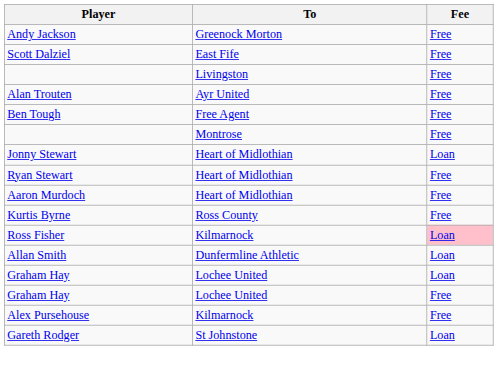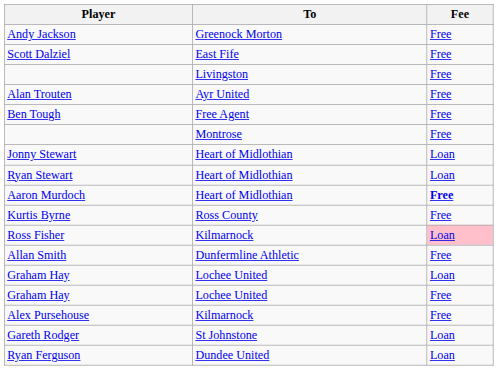 <table class="wikitable" style="text-align:center; font-size:95%;width:98%; text-align:left">
 <tr>
 <th>Player</th>
 <th>To</th>
 <th>Fee</th>
 </tr>
 <tr>
 <td> <a href='#'>Andy Jackson</a></td>
 <td> <a href='#'>Greenock Morton</a></td>
 <td><a href='#'>Free</a></td>
 </tr>
 <tr>
 <td> <a href='#'>Scott Dalziel</a></td>
 <td> <a href='#'>East Fife</a></td>
 <td><a href='#'>Free</a></td>
 </tr>
 <tr>
 <td> </td>
 <td> <a href='#'>Livingston</a></td>
 <td><a href='#'>Free</a></td>
 </tr>
 <tr>
 <td> <a href='#'>Alan Trouten</a></td>
 <td> <a href='#'>Ayr United</a></td>
 <td><a href='#'>Free</a></td>
 </tr>
 <tr>
 <td> <a href='#'>Ben Tough</a></td>
 <td><a href='#'>Free Agent</a></td>
 <td><a href='#'>Free</a></td>
 </tr>
 <tr>
 <td> </td>
 <td> <a href='#'>Montrose</a></td>
 <td><a href='#'>Free</a></td>
 </tr>
 <tr>
 <td> <a href='#'>Jonny Stewart</a></td>
 <td> <a href='#'>Heart of Midlothian</a></td>
 <td><a href='#'>Loan</a></td>
 </tr>
 <tr>
 <td> <a href='#'>Ryan Stewart</a></td>
 <td> <a href='#'>Heart of Midlothian</a></td>
-<td><a href='#'>Free</a></td>
+<td><a href='#'>Loan</a></td>
 </tr>
 <tr>
 <td> <a href='#'>Aaron Murdoch</a></td>
 <td> <a href='#'>Heart of Midlothian</a></td>
-<td><a href='#'>Free</a></td>
+<td><strong><a href='#'>Free</a></strong></td>
 </tr>
 <tr>
 <td> <a href='#'>Kurtis Byrne</a></td>
 <td> <a href='#'>Ross County</a></td>
 <td><a href='#'>Free</a></td>
 </tr>
 <tr>
 <td> <a href='#'>Ross Fisher</a></td>
 <td> <a href='#'>Kilmarnock</a></td>
 <td style="background: pink;"><a href='#'>Loan</a></td>
 </tr>
 <tr>
 <td> <a href='#'>Allan Smith</a></td>
 <td> <a href='#'>Dunfermline Athletic</a></td>
-<td><a href='#'>Loan</a></td>
+<td><a href='#'>Free</a></td>
 </tr>
 <tr>
 <td> <a href='#'>Graham Hay</a></td>
 <td> <a href='#'>Lochee United</a></td>
 <td><a href='#'>Loan</a></td>
 </tr>
 <tr>
 <td> <a href='#'>Graham Hay</a></td>
 <td> <a href='#'>Lochee United</a></td>
 <td><a href='#'>Free</a></td>
 </tr>
 <tr>
 <td> <a href='#'>Alex Pursehouse</a></td>
 <td> <a href='#'>Kilmarnock</a></td>
 <td><a href='#'>Free</a></td>
 </tr>
 <tr>
 <td> <a href='#'>Gareth Rodger</a></td>
 <td> <a href='#'>St Johnstone</a></td>
 <td><a href='#'>Loan</a></td>
 </tr>
+<tr>
+<td> <a href='#'>Ryan Ferguson</a></td>
+<td> <a href='#'>Dundee United</a></td>
+<td><a href='#'>Loan</a></td>
+</tr>
 </table>
